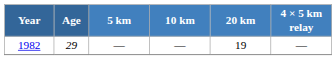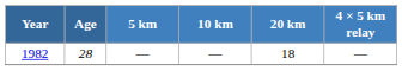 <table class="wikitable" style="font-size:95%; text-align:center; border:grey solid 1px; border-collapse:collapse; background:#ffffff;">
 <tr>
 <th style="background-color:#369; color:white; width:60px;"> Year </th>
 <th style="background-color:#369; color:white; width:40px;"> Age </th>
 <th style="background-color:#4180be; color:white; width:75px;"> 5 km </th>
 <th style="background-color:#4180be; color:white; width:75px;"> 10 km </th>
 <th style="background-color:#4180be; color:white; width:75px;"> 20 km </th>
 <th style="background-color:#4180be; color:white; width:75px;"> 4 × 5 km <br> relay </th>
 </tr>
 <tr>
 <td><a href='#'>1982</a></td>
-<td><em>29</em></td>
+<td><em>28</em></td>
 <td>—</td>
 <td>—</td>
-<td>19</td>
+<td>18</td>
 <td>—</td>
 </tr>
 <tr>
 </tr>
 </table>
